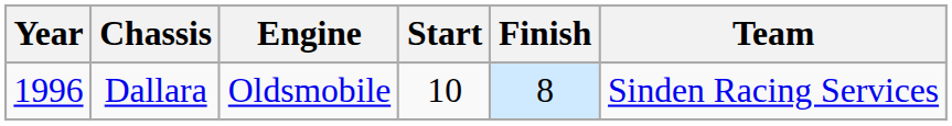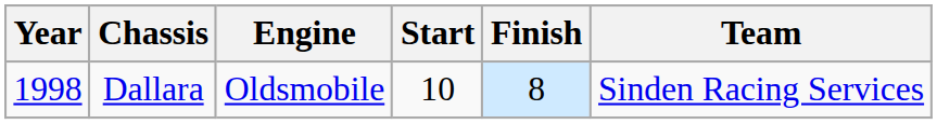 <table class="wikitable" style="text-align:center; font-size:95%">
 <tr>
 <th>Year</th>
 <th>Chassis</th>
 <th>Engine</th>
 <th>Start</th>
 <th>Finish</th>
 <th>Team</th>
 </tr>
 <tr>
-<td><a href='#'>1996</a></td>
+<td><a href='#'>1998</a></td>
 <td><a href='#'>Dallara</a></td>
 <td><a href='#'>Oldsmobile</a></td>
 <td>10</td>
 <td style="background:#CFEAFF;">8</td>
 <td><a href='#'>Sinden Racing Services</a></td>
 </tr>
 </table>
